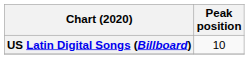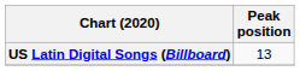 <table class="wikitable plainrowheaders">
 <tr>
 <th>Chart (2020)</th>
 <th>Peak<br>position</th>
 </tr>
 <tr>
 <th scope="row">US <a href='#'>Latin Digital Songs</a> (<em><a href='#'>Billboard</a></em>)</th>
-<td align="center">10</td>
+<td align="center">13</td>
 </tr>
 <tr>
 </tr>
 </table>
